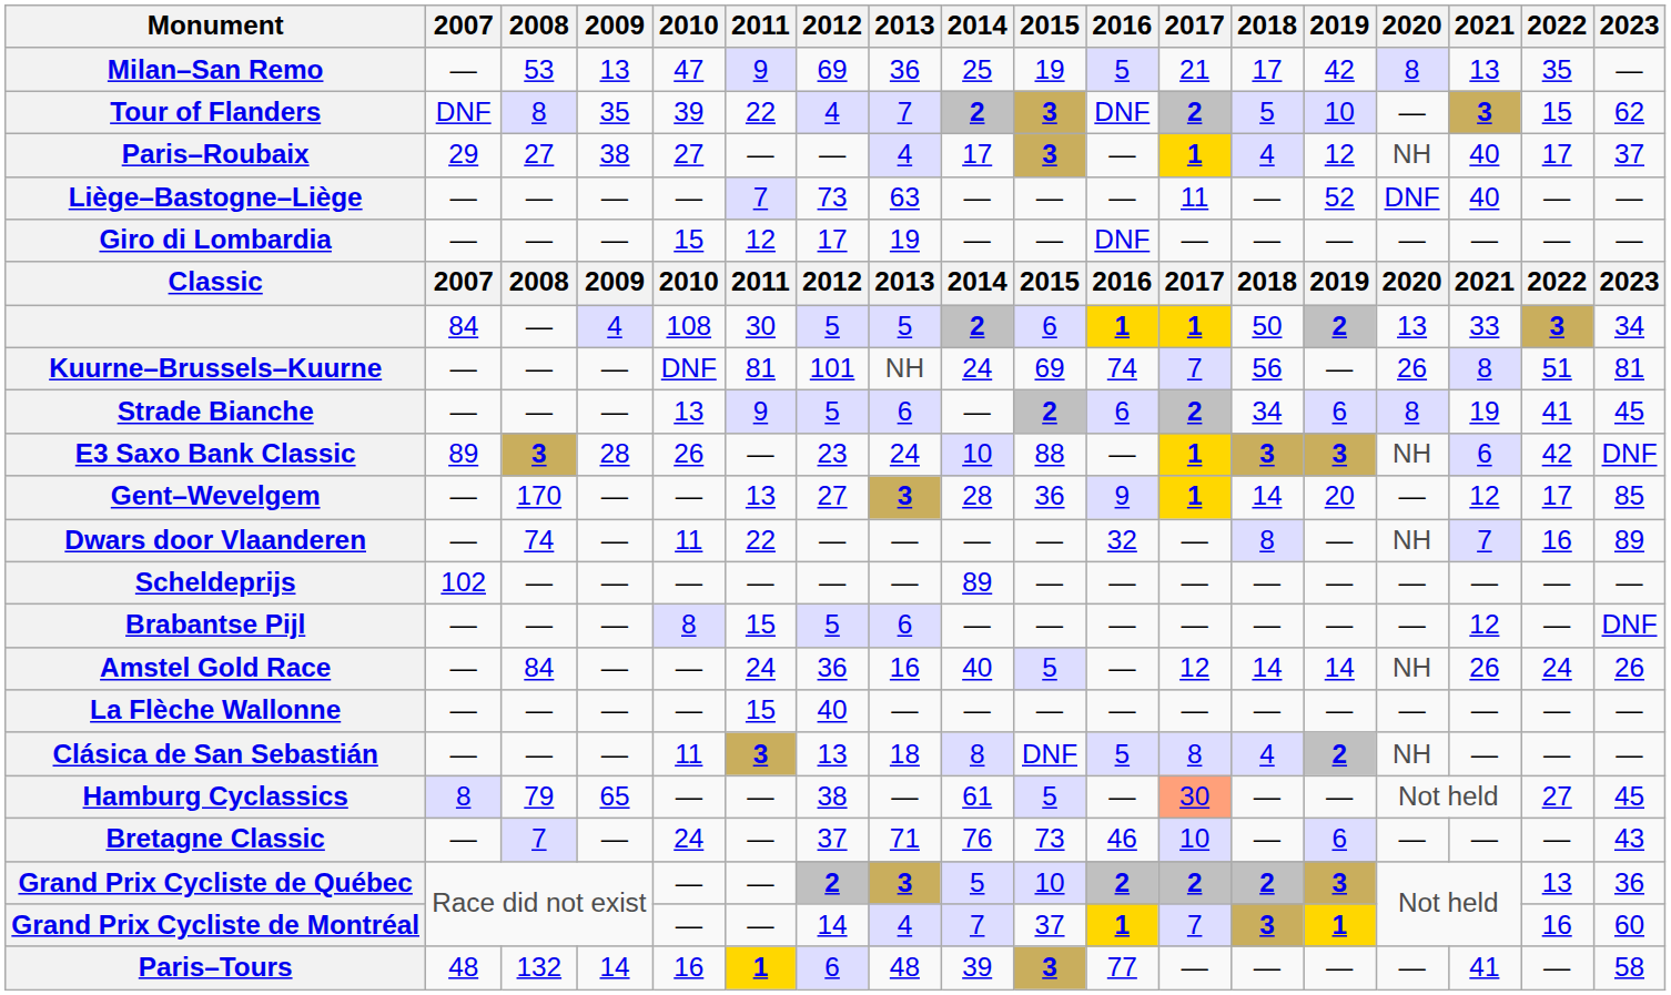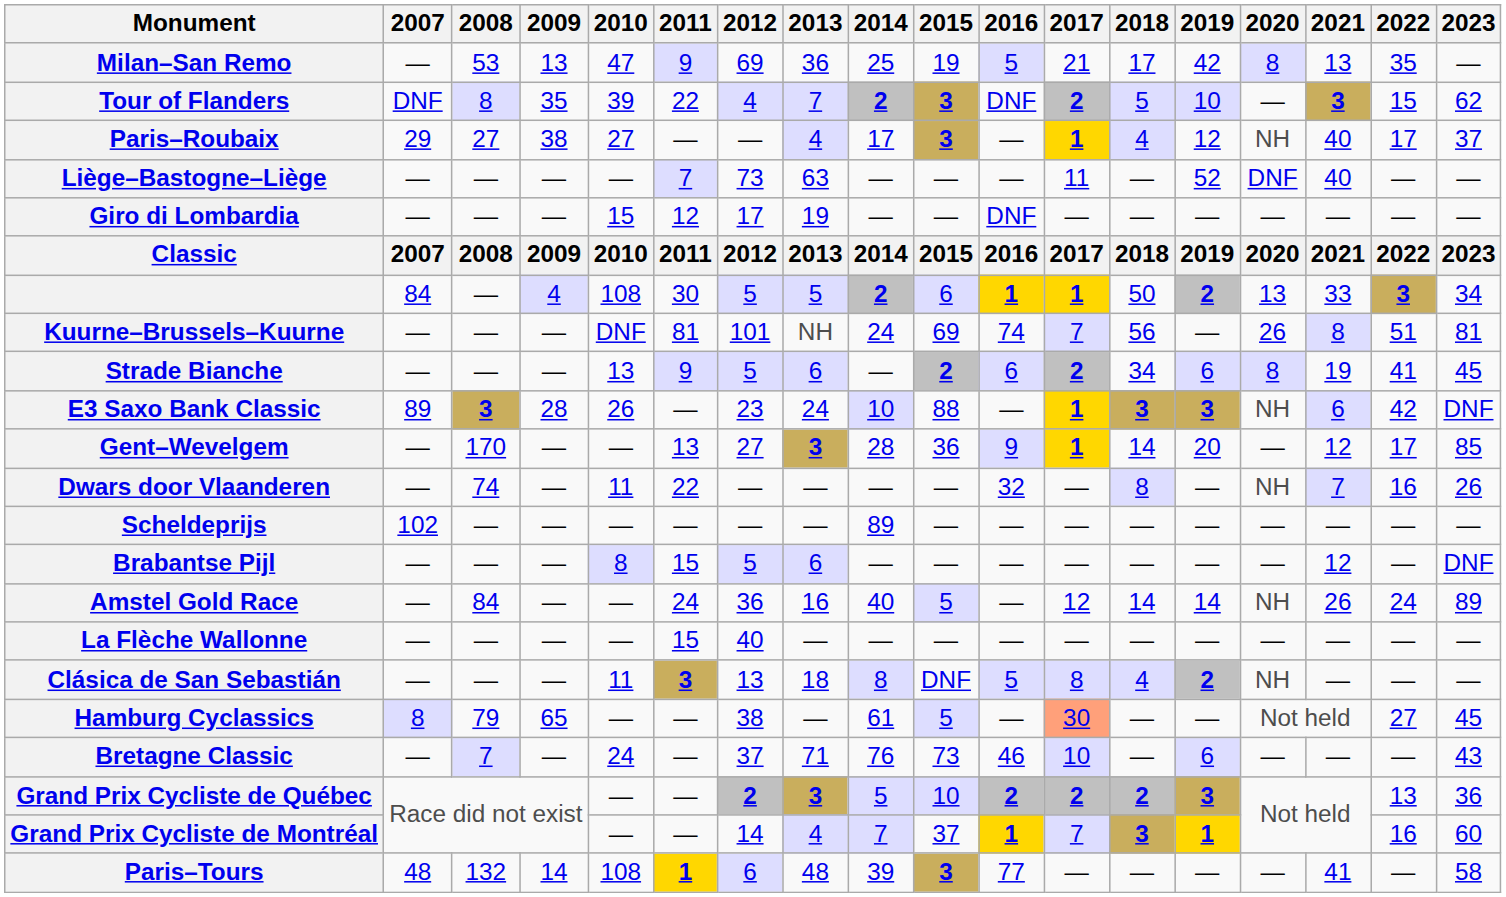 <table class="wikitable plainrowheaders">
 <tr>
 <th>Monument</th>
 <th scope="col">2007</th>
 <th scope="col">2008</th>
 <th scope="col">2009</th>
 <th scope="col">2010</th>
 <th scope="col">2011</th>
 <th scope="col">2012</th>
 <th scope="col">2013</th>
 <th scope="col">2014</th>
 <th scope="col">2015</th>
 <th scope="col">2016</th>
 <th scope="col">2017</th>
 <th scope="col">2018</th>
 <th scope="col">2019</th>
 <th scope="col">2020</th>
 <th scope="col">2021</th>
 <th scope="col">2022</th>
 <th scope="col">2023</th>
 </tr>
 <tr style="text-align:center;">
 <th scope="row"><a href='#'>Milan–San Remo</a></th>
 <td>—</td>
 <td><a href='#'>53</a></td>
 <td><a href='#'>13</a></td>
 <td><a href='#'>47</a></td>
 <td style="background:#ddf;"><a href='#'>9</a></td>
 <td><a href='#'>69</a></td>
 <td><a href='#'>36</a></td>
 <td><a href='#'>25</a></td>
 <td><a href='#'>19</a></td>
 <td style="background:#ddf;"><a href='#'>5</a></td>
 <td><a href='#'>21</a></td>
 <td><a href='#'>17</a></td>
 <td><a href='#'>42</a></td>
 <td style="background:#ddf;"><a href='#'>8</a></td>
 <td><a href='#'>13</a></td>
 <td><a href='#'>35</a></td>
 <td>—</td>
 </tr>
 <tr style="text-align:center;">
 <th scope="row"><a href='#'>Tour of Flanders</a></th>
 <td><a href='#'>DNF</a></td>
 <td style="background:#ddf;"><a href='#'>8</a></td>
 <td><a href='#'>35</a></td>
 <td><a href='#'>39</a></td>
 <td><a href='#'>22</a></td>
 <td style="background:#ddf;"><a href='#'>4</a></td>
 <td style="background:#ddf;"><a href='#'>7</a></td>
 <td style="background:silver;"><a href='#'><strong>2</strong></a></td>
 <td style="background:#C9AE5D;"><a href='#'><strong>3</strong></a></td>
 <td><a href='#'>DNF</a></td>
 <td style="background:silver;"><a href='#'><strong>2</strong></a></td>
 <td style="background:#ddf;"><a href='#'>5</a></td>
 <td style="background:#ddf;"><a href='#'>10</a></td>
 <td>—</td>
 <td style="background:#C9AE5D;"><a href='#'><strong>3</strong></a></td>
 <td><a href='#'>15</a></td>
 <td><a href='#'>62</a></td>
 </tr>
 <tr style="text-align:center;">
 <th scope="row"><a href='#'>Paris–Roubaix</a></th>
 <td><a href='#'>29</a></td>
 <td><a href='#'>27</a></td>
 <td><a href='#'>38</a></td>
 <td><a href='#'>27</a></td>
 <td>—</td>
 <td>—</td>
 <td style="background:#ddf;"><a href='#'>4</a></td>
 <td><a href='#'>17</a></td>
 <td style="background:#C9AE5D;"><a href='#'><strong>3</strong></a></td>
 <td>—</td>
 <td style="background:gold;"><a href='#'><strong>1</strong></a></td>
 <td style="background:#ddf;"><a href='#'>4</a></td>
 <td><a href='#'>12</a></td>
 <td style="color:#4d4d4d;">NH</td>
 <td><a href='#'>40</a></td>
 <td><a href='#'>17</a></td>
 <td><a href='#'>37</a></td>
 </tr>
 <tr style="text-align:center;">
 <th scope="row"><a href='#'>Liège–Bastogne–Liège</a></th>
 <td>—</td>
 <td>—</td>
 <td>—</td>
 <td>—</td>
 <td style="background:#ddf;"><a href='#'>7</a></td>
 <td><a href='#'>73</a></td>
 <td><a href='#'>63</a></td>
 <td>—</td>
 <td>—</td>
 <td>—</td>
 <td><a href='#'>11</a></td>
 <td>—</td>
 <td><a href='#'>52</a></td>
 <td><a href='#'>DNF</a></td>
 <td><a href='#'>40</a></td>
 <td>—</td>
 <td>—</td>
 </tr>
 <tr style="text-align:center;">
 <th scope="row"><a href='#'>Giro di Lombardia</a></th>
 <td>—</td>
 <td>—</td>
 <td>—</td>
 <td><a href='#'>15</a></td>
 <td><a href='#'>12</a></td>
 <td><a href='#'>17</a></td>
 <td><a href='#'>19</a></td>
 <td>—</td>
 <td>—</td>
 <td><a href='#'>DNF</a></td>
 <td>—</td>
 <td>—</td>
 <td>—</td>
 <td>—</td>
 <td>—</td>
 <td>—</td>
 <td>—</td>
 </tr>
 <tr>
 <th><a href='#'>Classic</a></th>
 <th scope="col">2007</th>
 <th scope="col">2008</th>
 <th scope="col">2009</th>
 <th scope="col">2010</th>
 <th scope="col">2011</th>
 <th scope="col">2012</th>
 <th scope="col">2013</th>
 <th scope="col">2014</th>
 <th scope="col">2015</th>
 <th scope="col">2016</th>
 <th scope="col">2017</th>
 <th scope="col">2018</th>
 <th scope="col">2019</th>
 <th scope="col">2020</th>
 <th scope="col">2021</th>
 <th scope="col">2022</th>
 <th scope="col">2023</th>
 </tr>
 <tr style="text-align:center;">
 <th scope="row"></th>
 <td><a href='#'>84</a></td>
 <td>—</td>
 <td style="background:#ddf;"><a href='#'>4</a></td>
 <td><a href='#'>108</a></td>
 <td><a href='#'>30</a></td>
 <td style="background:#ddf;"><a href='#'>5</a></td>
 <td style="background:#ddf;"><a href='#'>5</a></td>
 <td style="background:silver;"><a href='#'><strong>2</strong></a></td>
 <td style="background:#ddf;"><a href='#'>6</a></td>
 <td style="background:gold;"><a href='#'><strong>1</strong></a></td>
 <td style="background:gold;"><a href='#'><strong>1</strong></a></td>
 <td><a href='#'>50</a></td>
 <td style="background:silver;"><a href='#'><strong>2</strong></a></td>
 <td><a href='#'>13</a></td>
 <td><a href='#'>33</a></td>
 <td style="background:#C9AE5D;"><a href='#'><strong>3</strong></a></td>
 <td><a href='#'>34</a></td>
 </tr>
 <tr style="text-align:center;">
 <th scope="row"><a href='#'>Kuurne–Brussels–Kuurne</a></th>
 <td>—</td>
 <td>—</td>
 <td>—</td>
 <td><a href='#'>DNF</a></td>
 <td><a href='#'>81</a></td>
 <td><a href='#'>101</a></td>
 <td style="color:#4d4d4d;">NH</td>
 <td><a href='#'>24</a></td>
 <td><a href='#'>69</a></td>
 <td><a href='#'>74</a></td>
 <td style="background:#ddf;"><a href='#'>7</a></td>
 <td><a href='#'>56</a></td>
 <td>—</td>
 <td><a href='#'>26</a></td>
 <td style="background:#ddf;"><a href='#'>8</a></td>
 <td><a href='#'>51</a></td>
 <td><a href='#'>81</a></td>
 </tr>
 <tr style="text-align:center;">
 <th scope="row"><a href='#'>Strade Bianche</a></th>
 <td>—</td>
 <td>—</td>
 <td>—</td>
 <td><a href='#'>13</a></td>
 <td style="background:#ddf;"><a href='#'>9</a></td>
 <td style="background:#ddf;"><a href='#'>5</a></td>
 <td style="background:#ddf;"><a href='#'>6</a></td>
 <td>—</td>
 <td style="background:silver;"><a href='#'><strong>2</strong></a></td>
 <td style="background:#ddf;"><a href='#'>6</a></td>
 <td style="background:silver;"><a href='#'><strong>2</strong></a></td>
 <td><a href='#'>34</a></td>
 <td style="background:#ddf;"><a href='#'>6</a></td>
 <td style="background:#ddf;"><a href='#'>8</a></td>
 <td><a href='#'>19</a></td>
 <td><a href='#'>41</a></td>
 <td><a href='#'>45</a></td>
 </tr>
 <tr style="text-align:center;">
 <th scope="row"><a href='#'>E3 Saxo Bank Classic</a></th>
 <td><a href='#'>89</a></td>
 <td style="background:#C9AE5D;"><a href='#'><strong>3</strong></a></td>
 <td><a href='#'>28</a></td>
 <td><a href='#'>26</a></td>
 <td>—</td>
 <td><a href='#'>23</a></td>
 <td><a href='#'>24</a></td>
 <td style="background:#ddf;"><a href='#'>10</a></td>
 <td><a href='#'>88</a></td>
 <td>—</td>
 <td style="background:gold;"><a href='#'><strong>1</strong></a></td>
 <td style="background:#C9AE5D;"><a href='#'><strong>3</strong></a></td>
 <td style="background:#C9AE5D;"><a href='#'><strong>3</strong></a></td>
 <td style="color:#4d4d4d;">NH</td>
 <td style="background:#ddf;"><a href='#'>6</a></td>
 <td><a href='#'>42</a></td>
 <td><a href='#'>DNF</a></td>
 </tr>
 <tr style="text-align:center;">
 <th scope="row"><a href='#'>Gent–Wevelgem</a></th>
 <td>—</td>
 <td><a href='#'>170</a></td>
 <td>—</td>
 <td>—</td>
 <td><a href='#'>13</a></td>
 <td><a href='#'>27</a></td>
 <td style="background:#C9AE5D;"><a href='#'><strong>3</strong></a></td>
 <td><a href='#'>28</a></td>
 <td><a href='#'>36</a></td>
 <td style="background:#ddf;"><a href='#'>9</a></td>
 <td style="background:gold;"><a href='#'><strong>1</strong></a></td>
 <td><a href='#'>14</a></td>
 <td><a href='#'>20</a></td>
 <td>—</td>
 <td><a href='#'>12</a></td>
 <td><a href='#'>17</a></td>
 <td><a href='#'>85</a></td>
 </tr>
 <tr style="text-align:center;">
 <th scope="row"><a href='#'>Dwars door Vlaanderen</a></th>
 <td>—</td>
 <td><a href='#'>74</a></td>
 <td>—</td>
 <td><a href='#'>11</a></td>
 <td><a href='#'>22</a></td>
 <td>—</td>
 <td>—</td>
 <td>—</td>
 <td>—</td>
 <td><a href='#'>32</a></td>
 <td>—</td>
 <td style="background:#ddf;"><a href='#'>8</a></td>
 <td>—</td>
 <td style="color:#4d4d4d;">NH</td>
 <td style="background:#ddf;"><a href='#'>7</a></td>
 <td><a href='#'>16</a></td>
-<td><a href='#'>89</a></td>
+<td><a href='#'>26</a></td>
 </tr>
 <tr style="text-align:center;">
 <th scope="row"><a href='#'>Scheldeprijs</a></th>
 <td><a href='#'>102</a></td>
 <td>—</td>
 <td>—</td>
 <td>—</td>
 <td>—</td>
 <td>—</td>
 <td>—</td>
 <td><a href='#'>89</a></td>
 <td>—</td>
 <td>—</td>
 <td>—</td>
 <td>—</td>
 <td>—</td>
 <td>—</td>
 <td>—</td>
 <td>—</td>
 <td>—</td>
 </tr>
 <tr style="text-align:center;">
 <th scope="row"><a href='#'>Brabantse Pijl</a></th>
 <td>—</td>
 <td>—</td>
 <td>—</td>
 <td style="background:#ddf;"><a href='#'>8</a></td>
 <td><a href='#'>15</a></td>
 <td style="background:#ddf;"><a href='#'>5</a></td>
 <td style="background:#ddf;"><a href='#'>6</a></td>
 <td>—</td>
 <td>—</td>
 <td>—</td>
 <td>—</td>
 <td>—</td>
 <td>—</td>
 <td>—</td>
 <td><a href='#'>12</a></td>
 <td>—</td>
 <td><a href='#'>DNF</a></td>
 </tr>
 <tr style="text-align:center;">
 <th scope="row"><a href='#'>Amstel Gold Race</a></th>
 <td>—</td>
 <td><a href='#'>84</a></td>
 <td>—</td>
 <td>—</td>
 <td><a href='#'>24</a></td>
 <td><a href='#'>36</a></td>
 <td><a href='#'>16</a></td>
 <td><a href='#'>40</a></td>
 <td style="background:#ddf;"><a href='#'>5</a></td>
 <td>—</td>
 <td><a href='#'>12</a></td>
 <td><a href='#'>14</a></td>
 <td><a href='#'>14</a></td>
 <td style="color:#4d4d4d;">NH</td>
 <td><a href='#'>26</a></td>
 <td><a href='#'>24</a></td>
-<td><a href='#'>26</a></td>
+<td><a href='#'>89</a></td>
 </tr>
 <tr style="text-align:center;">
 <th scope="row"><a href='#'>La Flèche Wallonne</a></th>
 <td>—</td>
 <td>—</td>
 <td>—</td>
 <td>—</td>
 <td><a href='#'>15</a></td>
 <td><a href='#'>40</a></td>
 <td>—</td>
 <td>—</td>
 <td>—</td>
 <td>—</td>
 <td>—</td>
 <td>—</td>
 <td>—</td>
 <td>—</td>
 <td>—</td>
 <td>—</td>
 <td>—</td>
 </tr>
 <tr style="text-align:center;">
 <th scope="row"><a href='#'>Clásica de San Sebastián</a></th>
 <td>—</td>
 <td>—</td>
 <td>—</td>
 <td><a href='#'>11</a></td>
 <td style="background:#C9AE5D;"><a href='#'><strong>3</strong></a></td>
 <td><a href='#'>13</a></td>
 <td><a href='#'>18</a></td>
 <td style="background:#ddf;"><a href='#'>8</a></td>
 <td><a href='#'>DNF</a></td>
 <td style="background:#ddf;"><a href='#'>5</a></td>
 <td style="background:#ddf;"><a href='#'>8</a></td>
 <td style="background:#ddf;"><a href='#'>4</a></td>
 <td style="background:silver;"><a href='#'><strong>2</strong></a></td>
 <td style="color:#4d4d4d;">NH</td>
 <td>—</td>
 <td>—</td>
 <td>—</td>
 </tr>
 <tr style="text-align:center;">
 <th scope="row"><a href='#'>Hamburg Cyclassics</a></th>
 <td style="background:#ddf;"><a href='#'>8</a></td>
 <td><a href='#'>79</a></td>
 <td><a href='#'>65</a></td>
 <td>—</td>
 <td>—</td>
 <td><a href='#'>38</a></td>
 <td>—</td>
 <td><a href='#'>61</a></td>
 <td style="background:#ddf;"><a href='#'>5</a></td>
 <td>—</td>
 <td style="background: lightsalmon;"><a href='#'>30</a></td>
 <td>—</td>
 <td>—</td>
 <td style="color:#4d4d4d;" colspan=2>Not held</td>
 <td><a href='#'>27</a></td>
 <td><a href='#'>45</a></td>
 </tr>
 <tr style="text-align:center;">
 <th scope="row"><a href='#'>Bretagne Classic</a></th>
 <td>—</td>
 <td style="background:#ddf;"><a href='#'>7</a></td>
 <td>—</td>
 <td><a href='#'>24</a></td>
 <td>—</td>
 <td><a href='#'>37</a></td>
 <td><a href='#'>71</a></td>
 <td><a href='#'>76</a></td>
 <td><a href='#'>73</a></td>
 <td><a href='#'>46</a></td>
 <td style="background:#ddf;"><a href='#'>10</a></td>
 <td>—</td>
 <td style="background:#ddf;"><a href='#'>6</a></td>
 <td>—</td>
 <td>—</td>
 <td>—</td>
 <td><a href='#'>43</a></td>
 </tr>
 <tr style="text-align:center;">
 <th scope="row"><a href='#'>Grand Prix Cycliste de Québec</a></th>
 <td style="color:#4d4d4d;" colspan=3 rowspan=2>Race did not exist</td>
 <td>—</td>
 <td>—</td>
 <td style="background:silver;"><a href='#'><strong>2</strong></a></td>
 <td style="background:#C9AE5D;"><a href='#'><strong>3</strong></a></td>
 <td style="background:#ddf;"><a href='#'>5</a></td>
 <td style="background:#ddf;"><a href='#'>10</a></td>
 <td style="background:silver;"><a href='#'><strong>2</strong></a></td>
 <td style="background:silver;"><a href='#'><strong>2</strong></a></td>
 <td style="background:silver;"><a href='#'><strong>2</strong></a></td>
 <td style="background:#C9AE5D;"><a href='#'><strong>3</strong></a></td>
 <td style="color:#4d4d4d;" colspan=2 rowspan=2>Not held</td>
 <td><a href='#'>13</a></td>
 <td><a href='#'>36</a></td>
 </tr>
 <tr style="text-align:center;">
 <th scope="row"><a href='#'>Grand Prix Cycliste de Montréal</a></th>
 <td>—</td>
 <td>—</td>
 <td><a href='#'>14</a></td>
 <td style="background:#ddf;"><a href='#'>4</a></td>
 <td style="background:#ddf;"><a href='#'>7</a></td>
 <td><a href='#'>37</a></td>
 <td style="background:gold;"><a href='#'><strong>1</strong></a></td>
 <td style="background:#ddf;"><a href='#'>7</a></td>
 <td style="background:#C9AE5D;"><a href='#'><strong>3</strong></a></td>
 <td style="background:gold;"><a href='#'><strong>1</strong></a></td>
 <td><a href='#'>16</a></td>
 <td><a href='#'>60</a></td>
 </tr>
 <tr style="text-align:center;">
 <th scope="row"><a href='#'>Paris–Tours</a></th>
 <td><a href='#'>48</a></td>
 <td><a href='#'>132</a></td>
 <td><a href='#'>14</a></td>
-<td><a href='#'>16</a></td>
+<td><a href='#'>108</a></td>
 <td style="background:gold;"><a href='#'><strong>1</strong></a></td>
 <td style="background:#ddf;"><a href='#'>6</a></td>
 <td><a href='#'>48</a></td>
 <td><a href='#'>39</a></td>
 <td style="background:#C9AE5D;"><a href='#'><strong>3</strong></a></td>
 <td><a href='#'>77</a></td>
 <td>—</td>
 <td>—</td>
 <td>—</td>
 <td>—</td>
 <td><a href='#'>41</a></td>
 <td>—</td>
 <td><a href='#'>58</a></td>
 </tr>
 </table>
